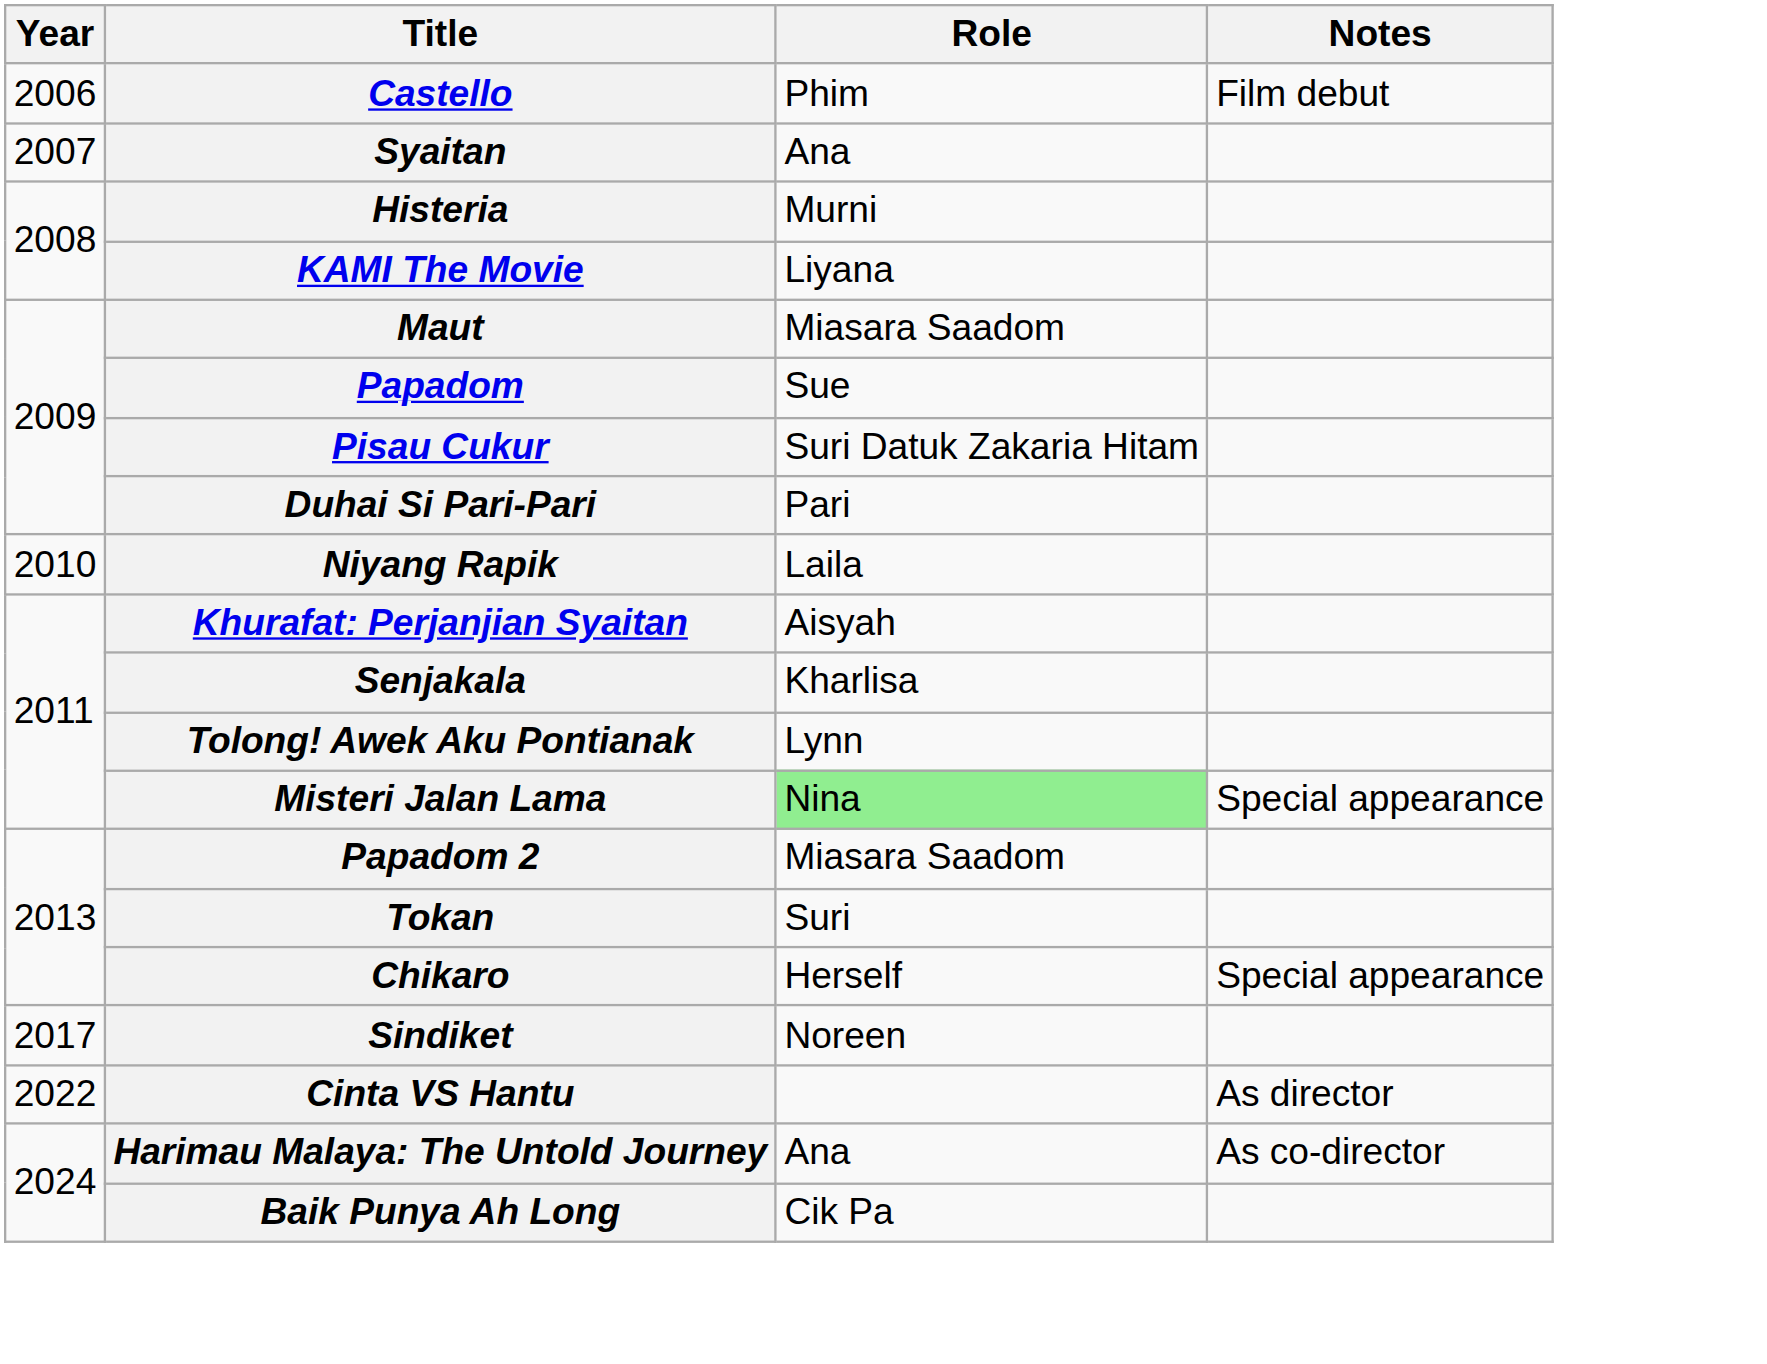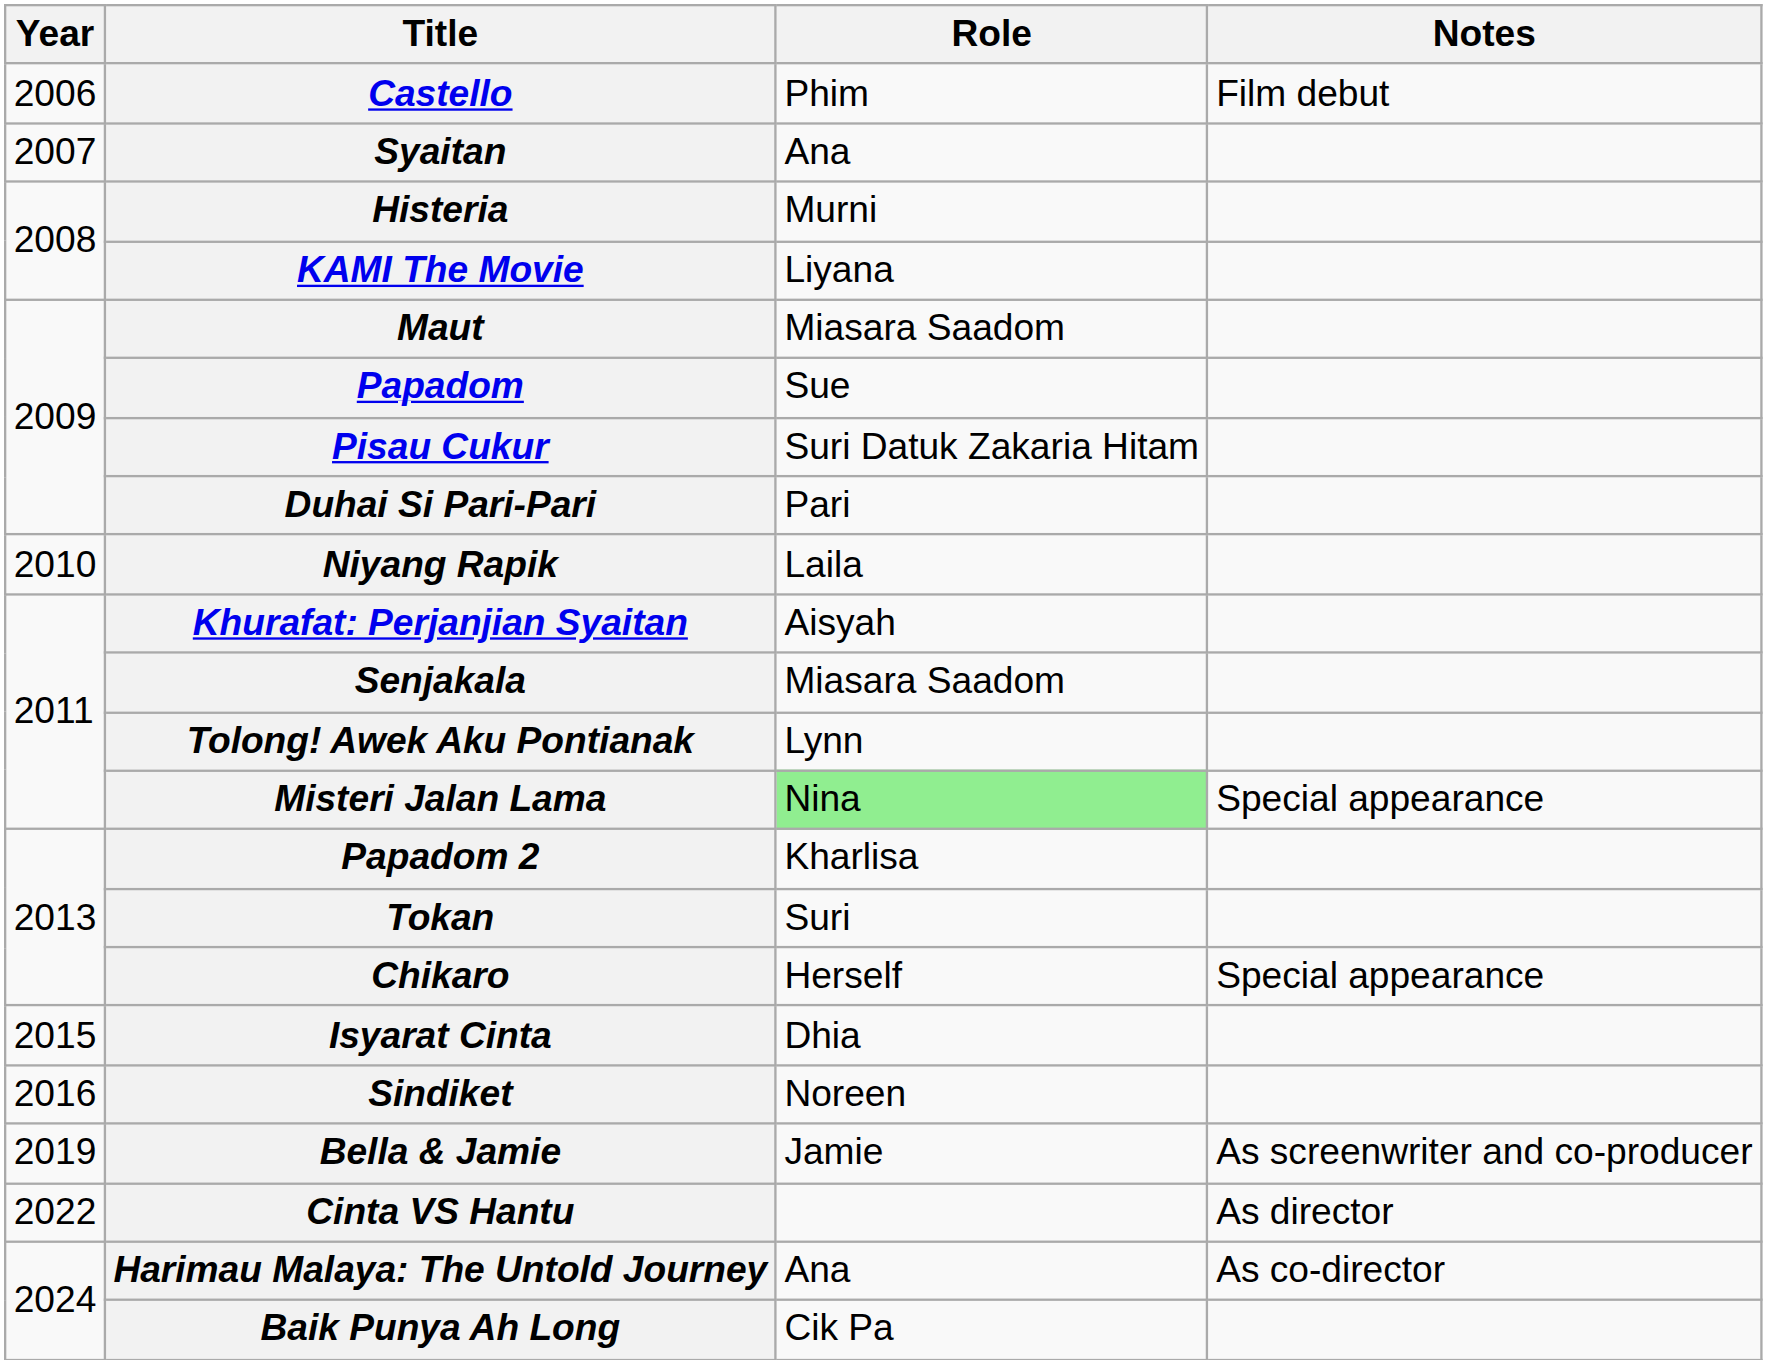 <table class="wikitable">
 <tr>
 <th>Year</th>
 <th>Title</th>
 <th>Role</th>
 <th>Notes</th>
 </tr>
 <tr>
 <td>2006</td>
 <th><em><a href='#'>Castello</a></em></th>
 <td>Phim</td>
 <td>Film debut</td>
 </tr>
 <tr>
 <td>2007</td>
 <th><em>Syaitan</em></th>
 <td>Ana</td>
 <td></td>
 </tr>
 <tr>
 <td rowspan="2">2008</td>
 <th><em>Histeria</em></th>
 <td>Murni</td>
 <td></td>
 </tr>
 <tr>
 <th><em><a href='#'>KAMI The Movie</a></em></th>
 <td>Liyana</td>
 <td></td>
 </tr>
 <tr>
 <td rowspan="4">2009</td>
 <th><em>Maut</em></th>
 <td>Miasara Saadom</td>
 <td></td>
 </tr>
 <tr>
 <th><em><a href='#'>Papadom</a></em></th>
 <td>Sue</td>
 <td></td>
 </tr>
 <tr>
 <th><em><a href='#'>Pisau Cukur</a></em></th>
 <td>Suri Datuk Zakaria Hitam</td>
 <td></td>
 </tr>
 <tr>
 <th><em>Duhai Si Pari-Pari</em></th>
 <td>Pari</td>
 <td></td>
 </tr>
 <tr>
 <td>2010</td>
 <th><em>Niyang Rapik</em></th>
 <td>Laila</td>
 <td></td>
 </tr>
 <tr>
 <td rowspan="4">2011</td>
 <th><em><a href='#'>Khurafat: Perjanjian Syaitan</a></em></th>
 <td>Aisyah</td>
 <td></td>
 </tr>
 <tr>
 <th><em>Senjakala</em></th>
-<td>Kharlisa</td>
+<td>Miasara Saadom</td>
 <td></td>
 </tr>
 <tr>
 <th><em>Tolong! Awek Aku Pontianak</em></th>
 <td>Lynn</td>
 <td></td>
 </tr>
 <tr>
 <th><em>Misteri Jalan Lama</em></th>
 <td style="background: lightgreen;">Nina</td>
 <td>Special appearance</td>
 </tr>
 <tr>
 <td rowspan="3">2013</td>
 <th><em>Papadom 2</em></th>
-<td>Miasara Saadom</td>
+<td>Kharlisa</td>
 <td></td>
 </tr>
 <tr>
 <th><em>Tokan</em></th>
 <td>Suri</td>
 <td></td>
 </tr>
 <tr>
 <th><em>Chikaro</em></th>
 <td>Herself</td>
 <td>Special appearance</td>
 </tr>
 <tr>
-<td>2017</td>
+<td>2015</td>
+<th><em>Isyarat Cinta</em></th>
+<td>Dhia</td>
+<td></td>
+</tr>
+<tr>
+<td>2016</td>
 <th><em>Sindiket</em></th>
 <td>Noreen</td>
 <td></td>
+</tr>
+<tr>
+<td>2019</td>
+<th><em>Bella & Jamie</em></th>
+<td>Jamie</td>
+<td>As screenwriter and co-producer</td>
 </tr>
 <tr>
 <td>2022</td>
 <th><em>Cinta VS Hantu</em></th>
 <td></td>
 <td>As director</td>
 </tr>
 <tr>
 <td rowspan="2">2024</td>
 <th><em>Harimau Malaya: The Untold Journey</em></th>
 <td>Ana</td>
 <td>As co-director</td>
 </tr>
 <tr>
 <th><em>Baik Punya Ah Long</em></th>
 <td>Cik Pa</td>
 <td></td>
 </tr>
 </table>
